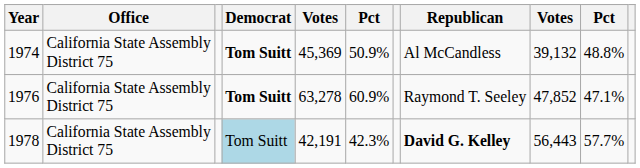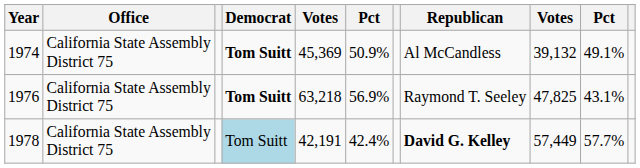 <table class="wikitable" style="margin:0.5em ; font-size:95%">
 <tr>
 <th>Year</th>
 <th>Office</th>
 <th></th>
 <th>Democrat</th>
 <th>Votes</th>
 <th>Pct</th>
 <th></th>
 <th>Republican</th>
 <th>Votes</th>
 <th>Pct</th>
 <th></th>
 </tr>
 <tr>
 <td>1974</td>
 <td>California State Assembly<br> District 75</td>
 <td></td>
 <td><strong>Tom Suitt</strong></td>
 <td>45,369</td>
 <td>50.9%</td>
 <td></td>
 <td>Al McCandless</td>
 <td>39,132</td>
-<td>48.8%</td>
+<td>49.1%</td>
 <td></td>
 </tr>
 <tr>
 <td>1976</td>
 <td>California State Assembly<br> District 75</td>
 <td></td>
 <td><strong>Tom Suitt</strong></td>
-<td>63,278</td>
-<td>60.9%</td>
+<td>63,218</td>
+<td>56.9%</td>
 <td></td>
 <td>Raymond T. Seeley</td>
-<td>47,852</td>
-<td>47.1%</td>
+<td>47,825</td>
+<td>43.1%</td>
 <td></td>
 </tr>
 <tr>
 <td>1978</td>
 <td>California State Assembly<br> District 75</td>
 <td></td>
 <td style="background: lightblue;">Tom Suitt</td>
 <td>42,191</td>
-<td>42.3%</td>
+<td>42.4%</td>
 <td></td>
 <td><strong>David G. Kelley</strong></td>
-<td>56,443</td>
+<td>57,449</td>
 <td>57.7%</td>
 <td></td>
 </tr>
 </table>
